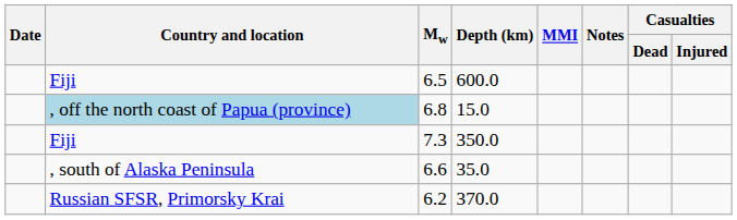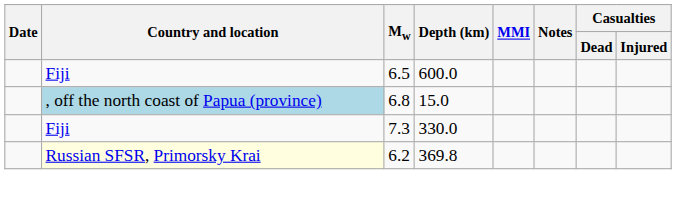 <table class="wikitable sortable sort-under" style="border:1px black; margin-left:1em;">
 <tr>
 <th rowspan="2"><small>Date</small></th>
 <th rowspan="2" style="width: 310px"><small>Country and location</small></th>
 <th rowspan="2"><small>M<sub>w</sub></small></th>
 <th rowspan="2"><small>Depth (km)</small></th>
 <th rowspan="2"><small><a href='#'>MMI</a></small></th>
 <th rowspan="2" class="unsortable"><small>Notes</small></th>
 <th colspan="2"><small>Casualties</small></th>
 </tr>
 <tr>
 <th><small>Dead</small></th>
 <th><small>Injured</small></th>
 </tr>
 <tr>
 <td></td>
 <td> <a href='#'>Fiji</a></td>
 <td>6.5</td>
 <td>600.0</td>
 <td></td>
 <td></td>
 <td></td>
 <td></td>
 </tr>
 <tr>
 <td></td>
 <td style="background: lightblue;">, off the north coast of <a href='#'>Papua (province)</a></td>
 <td>6.8</td>
 <td>15.0</td>
 <td></td>
 <td></td>
 <td></td>
 <td></td>
 </tr>
 <tr>
 <td></td>
 <td> <a href='#'>Fiji</a></td>
 <td>7.3</td>
-<td>350.0</td>
+<td>330.0</td>
 <td></td>
 <td></td>
 <td></td>
 <td></td>
 </tr>
 <tr>
 <td></td>
-<td>, south of <a href='#'>Alaska Peninsula</a></td>
-<td>6.6</td>
-<td>35.0</td>
-<td></td>
-<td></td>
-<td></td>
-<td></td>
-</tr>
-<tr>
-<td></td>
-<td> <a href='#'>Russian SFSR</a>, <a href='#'>Primorsky Krai</a></td>
+<td style="background: lightyellow;"> <a href='#'>Russian SFSR</a>, <a href='#'>Primorsky Krai</a></td>
 <td>6.2</td>
-<td>370.0</td>
+<td>369.8</td>
 <td></td>
 <td></td>
 <td></td>
 <td></td>
 </tr>
 </table>
